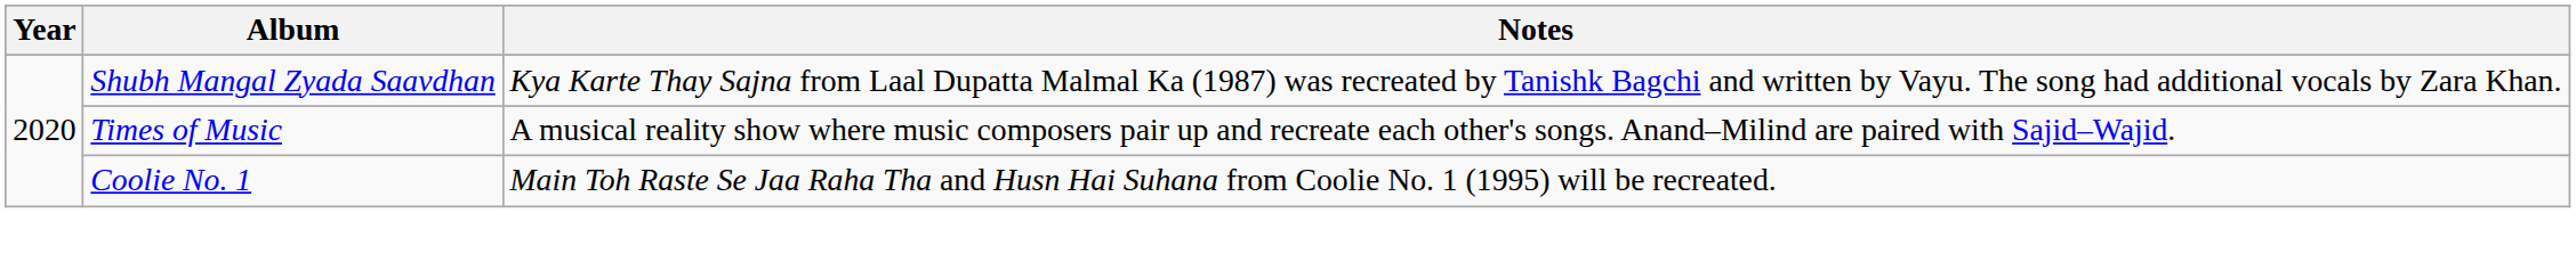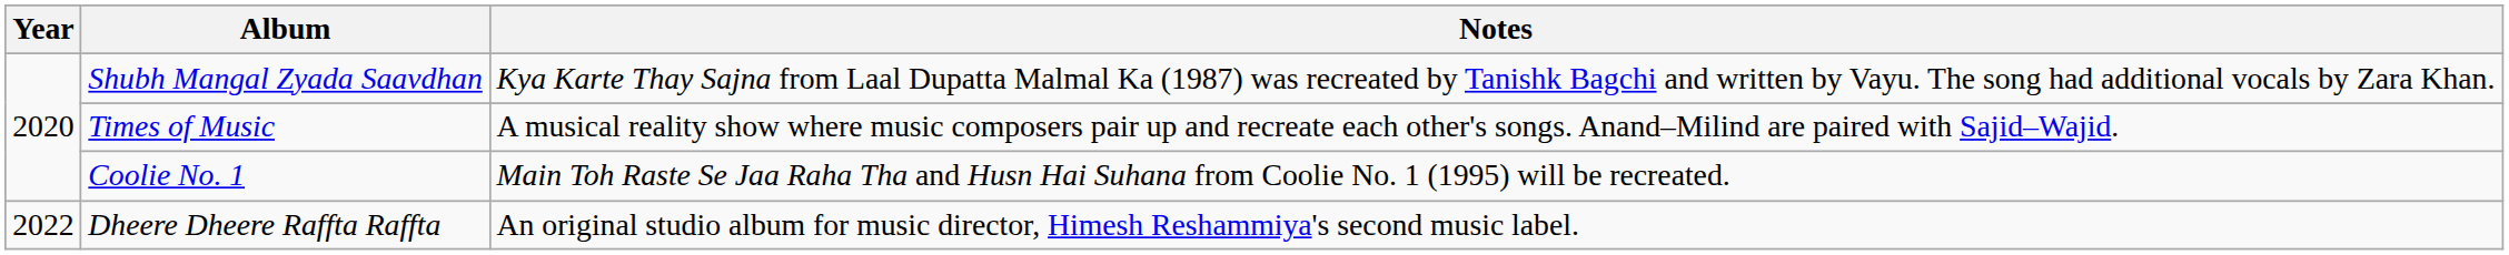 <table class="wikitable sortable">
 <tr>
 <th>Year</th>
 <th>Album</th>
 <th>Notes</th>
 </tr>
 <tr>
 <td rowspan="3">2020</td>
 <td><em><a href='#'>Shubh Mangal Zyada Saavdhan</a></em></td>
 <td><em>Kya Karte Thay Sajna</em> from Laal Dupatta Malmal Ka (1987) was recreated by <a href='#'>Tanishk Bagchi</a> and written by Vayu. The song had additional vocals by Zara Khan.</td>
 </tr>
 <tr>
 <td><em><a href='#'>Times of Music</a></em></td>
 <td>A musical reality show where music composers pair up and recreate each other's songs. Anand–Milind are paired with <a href='#'>Sajid–Wajid</a>.</td>
 </tr>
 <tr>
 <td><em><a href='#'>Coolie No. 1</a></em></td>
 <td><em>Main Toh Raste Se Jaa Raha Tha</em> and <em>Husn Hai Suhana</em> from Coolie No. 1 (1995) will be recreated.</td>
 </tr>
+<tr>
+<td>2022</td>
+<td><em>Dheere Dheere Raffta Raffta</em></td>
+<td>An original studio album for music director, <a href='#'>Himesh Reshammiya</a>'s second music label.</td>
+</tr>
 </table>
